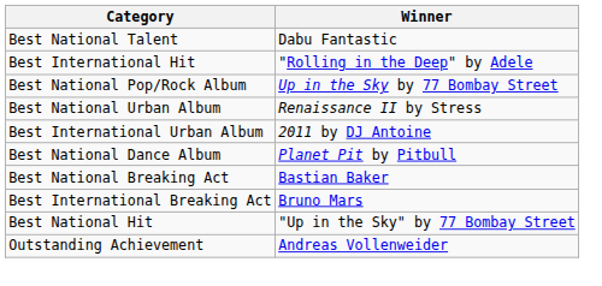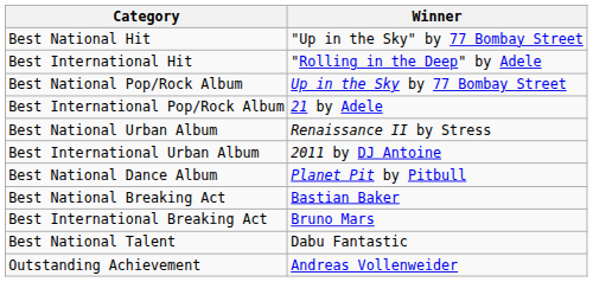 <table class="wikitable zebra">
 <tr>
 <th>Category</th>
 <th>Winner</th>
 </tr>
 <tr>
-<td>Best National Talent</td>
-<td>Dabu Fantastic</td>
+<td>Best National Hit</td>
+<td>"Up in the Sky" by <a href='#'>77 Bombay Street</a></td>
 </tr>
 <tr>
 <td>Best International Hit</td>
 <td>"<a href='#'>Rolling in the Deep</a>" by <a href='#'>Adele</a></td>
 </tr>
 <tr>
 <td>Best National Pop/Rock Album</td>
 <td><em><a href='#'>Up in the Sky</a></em> by <a href='#'>77 Bombay Street</a></td>
+</tr>
+<tr>
+<td>Best International Pop/Rock Album</td>
+<td><em><a href='#'>21</a></em> by <a href='#'>Adele</a></td>
 </tr>
 <tr>
 <td>Best National Urban Album</td>
 <td><em>Renaissance II</em> by Stress</td>
 </tr>
 <tr>
 <td>Best International Urban Album</td>
 <td><em>2011</em> by <a href='#'>DJ Antoine</a></td>
 </tr>
 <tr>
 <td>Best National Dance Album</td>
 <td><em><a href='#'>Planet Pit</a></em> by <a href='#'>Pitbull</a></td>
 </tr>
 <tr>
 <td>Best National Breaking Act</td>
 <td><a href='#'>Bastian Baker</a></td>
 </tr>
 <tr>
 <td>Best International Breaking Act</td>
 <td><a href='#'>Bruno Mars</a></td>
 </tr>
 <tr>
-<td>Best National Hit</td>
-<td>"Up in the Sky" by <a href='#'>77 Bombay Street</a></td>
+<td>Best National Talent</td>
+<td>Dabu Fantastic</td>
 </tr>
 <tr>
 <td>Outstanding Achievement</td>
 <td><a href='#'>Andreas Vollenweider</a></td>
 </tr>
 </table>
